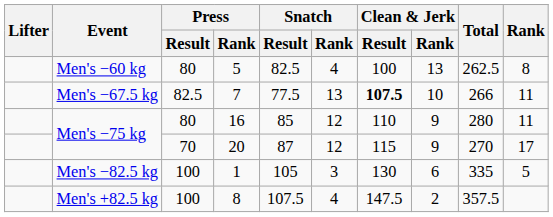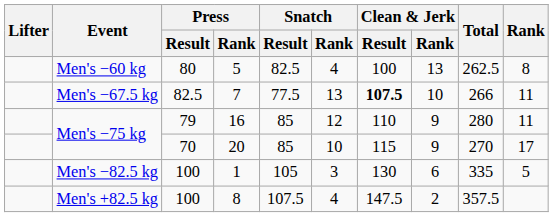 <table class="wikitable sortable" style=text-align:center>
 <tr>
 <th rowspan=2>Lifter</th>
 <th rowspan=2>Event</th>
 <th colspan=2>Press</th>
 <th colspan=2>Snatch</th>
 <th colspan=2>Clean & Jerk</th>
 <th rowspan=2>Total</th>
 <th rowspan=2>Rank</th>
 </tr>
 <tr>
 <th>Result</th>
 <th>Rank</th>
 <th>Result</th>
 <th>Rank</th>
 <th>Result</th>
 <th>Rank</th>
 </tr>
 <tr>
 <td align=left></td>
 <td align=left><a href='#'>Men's −60 kg</a></td>
 <td>80</td>
 <td>5</td>
 <td>82.5</td>
 <td>4</td>
 <td>100</td>
 <td>13</td>
 <td>262.5</td>
 <td>8</td>
 </tr>
 <tr>
 <td align=left></td>
 <td align=left><a href='#'>Men's −67.5 kg</a></td>
 <td>82.5</td>
 <td>7</td>
 <td>77.5</td>
 <td>13</td>
 <td><strong>107.5</strong></td>
 <td>10</td>
 <td>266</td>
 <td>11</td>
 </tr>
 <tr>
 <td align=left></td>
 <td align=left rowspan=2><a href='#'>Men's −75 kg</a></td>
-<td>80</td>
+<td>79</td>
 <td>16</td>
 <td>85</td>
 <td>12</td>
 <td>110</td>
 <td>9</td>
 <td>280</td>
 <td>11</td>
 </tr>
 <tr>
 <td align=left></td>
 <td>70</td>
 <td>20</td>
-<td>87</td>
-<td>12</td>
+<td>85</td>
+<td>10</td>
 <td>115</td>
 <td>9</td>
 <td>270</td>
 <td>17</td>
 </tr>
 <tr>
 <td align=left></td>
 <td align=left><a href='#'>Men's −82.5 kg</a></td>
 <td>100</td>
 <td>1</td>
 <td>105</td>
 <td>3</td>
 <td>130</td>
 <td>6</td>
 <td>335</td>
 <td>5</td>
 </tr>
 <tr>
 <td align=left><strong></strong></td>
 <td align=left><a href='#'>Men's +82.5 kg</a></td>
 <td>100</td>
 <td>8</td>
 <td>107.5</td>
 <td>4</td>
 <td>147.5</td>
 <td>2</td>
 <td>357.5</td>
 <td></td>
 </tr>
 </table>
